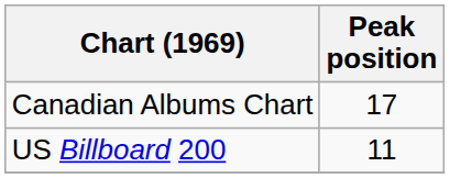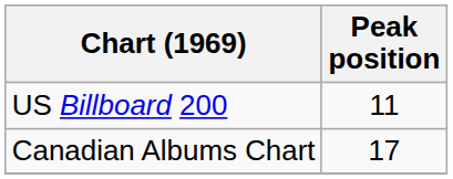 <table class="wikitable sortable" border="1">
 <tr>
 <th scope="col">Chart (1969)</th>
 <th scope="col">Peak<br>position</th>
 </tr>
 <tr>
+<td>US <em><a href='#'>Billboard</a></em> <a href='#'>200</a></td>
+<td style="text-align:center;">11</td>
+</tr>
+<tr>
 <td>Canadian Albums Chart</td>
 <td style="text-align:center;">17</td>
 </tr>
 <tr>
-<td>US <em><a href='#'>Billboard</a></em> <a href='#'>200</a></td>
-<td style="text-align:center;">11</td>
-</tr>
-<tr>
 </tr>
 </table>
